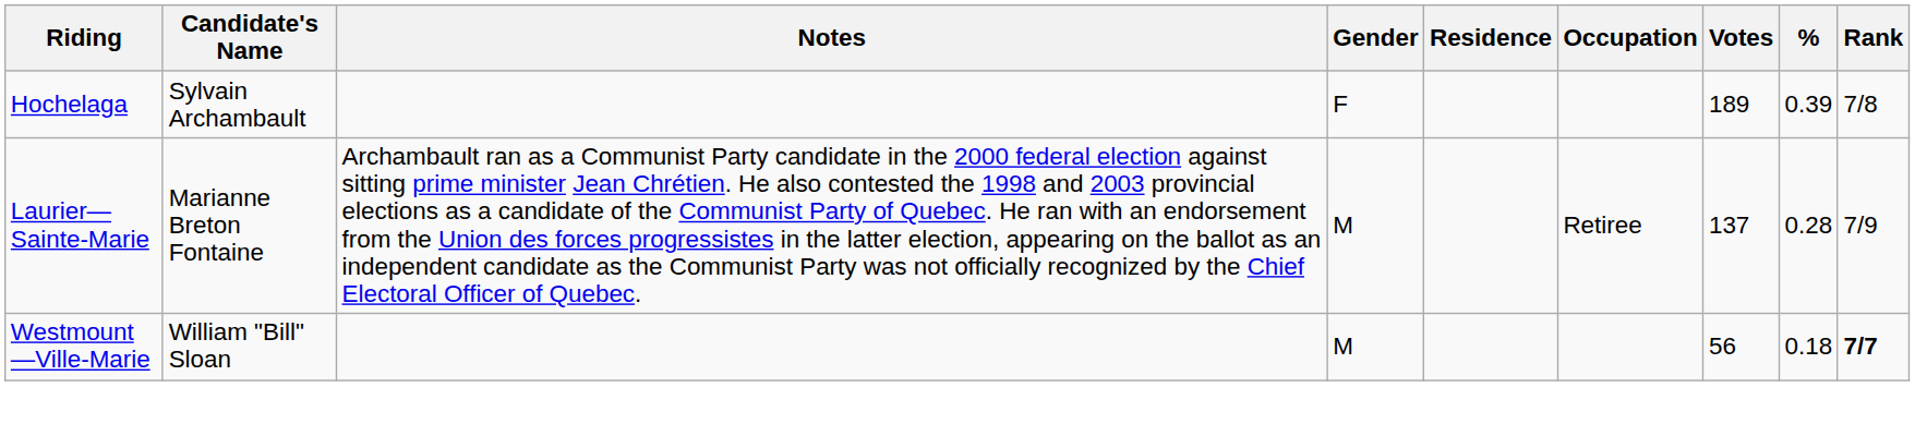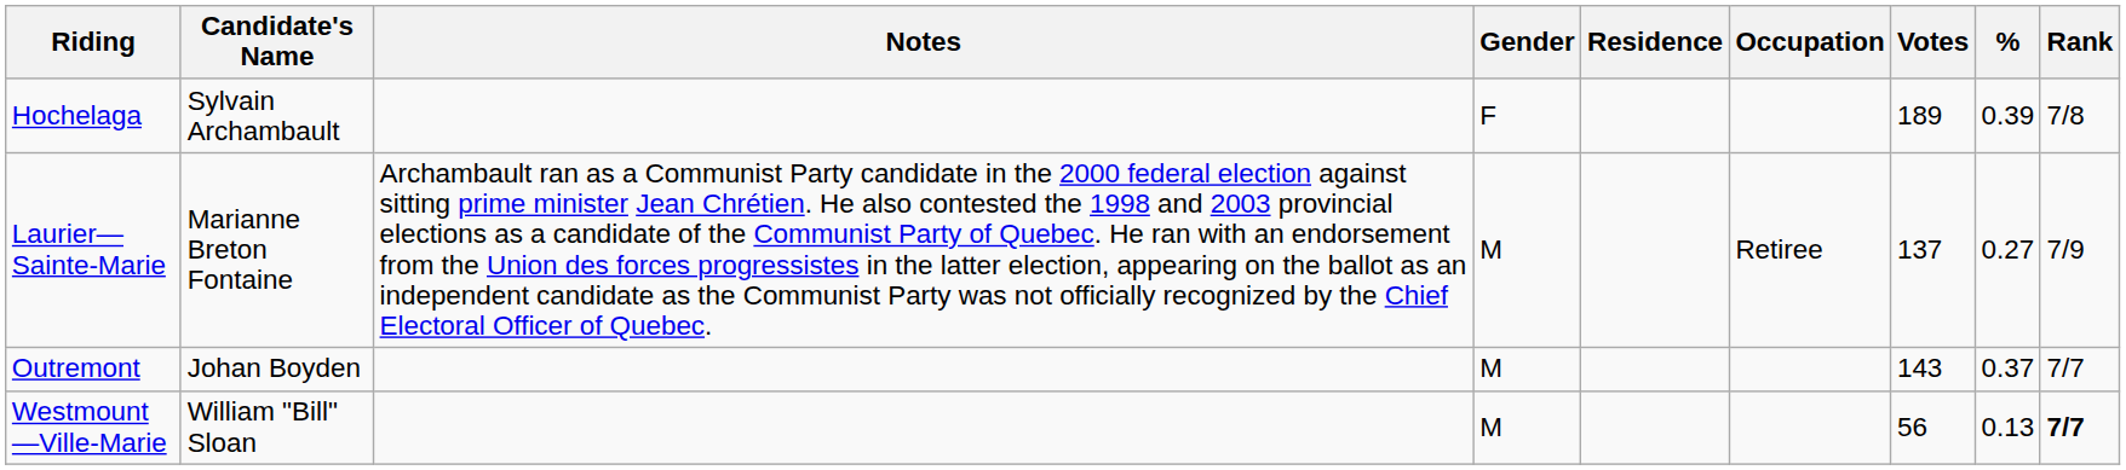 <table class="wikitable sortable">
 <tr>
 <th>Riding<br></th>
 <th>Candidate's Name</th>
 <th>Notes</th>
 <th>Gender</th>
 <th>Residence</th>
 <th>Occupation</th>
 <th>Votes</th>
 <th>%</th>
 <th>Rank</th>
 </tr>
 <tr>
 <td><a href='#'>Hochelaga</a></td>
 <td>Sylvain Archambault</td>
 <td></td>
 <td>F</td>
 <td></td>
 <td></td>
 <td>189</td>
 <td>0.39</td>
 <td>7/8</td>
 </tr>
 <tr>
 <td><a href='#'>Laurier—Sainte-Marie</a></td>
 <td>Marianne Breton Fontaine</td>
 <td>Archambault ran as a Communist Party candidate in the <a href='#'>2000 federal election</a> against sitting <a href='#'>prime minister</a> <a href='#'>Jean Chrétien</a>. He also contested the <a href='#'>1998</a> and <a href='#'>2003</a> provincial elections as a candidate of the <a href='#'>Communist Party of Quebec</a>. He ran with an endorsement from the <a href='#'>Union des forces progressistes</a> in the latter election, appearing on the ballot as an independent candidate as the Communist Party was not officially recognized by the <a href='#'>Chief Electoral Officer of Quebec</a>.</td>
 <td>M</td>
 <td></td>
 <td>Retiree</td>
 <td>137</td>
-<td>0.28</td>
+<td>0.27</td>
 <td>7/9</td>
+</tr>
+<tr>
+<td><a href='#'>Outremont</a></td>
+<td>Johan Boyden</td>
+<td></td>
+<td>M</td>
+<td></td>
+<td></td>
+<td>143</td>
+<td>0.37</td>
+<td>7/7</td>
 </tr>
 <tr>
 <td><a href='#'>Westmount—Ville-Marie</a></td>
 <td>William "Bill" Sloan</td>
 <td></td>
 <td>M</td>
 <td></td>
 <td></td>
 <td>56</td>
-<td>0.18</td>
+<td>0.13</td>
 <td><strong>7/7</strong></td>
 </tr>
 </table>
